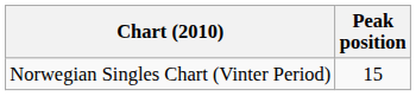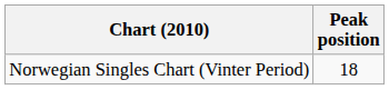 <table class="wikitable">
 <tr>
 <th align="left">Chart (2010)</th>
 <th align="left">Peak<br>position</th>
 </tr>
 <tr>
 <td align="left">Norwegian Singles Chart (Vinter Period)</td>
-<td style="text-align:center;">15</td>
+<td style="text-align:center;">18</td>
 </tr>
 </table>
